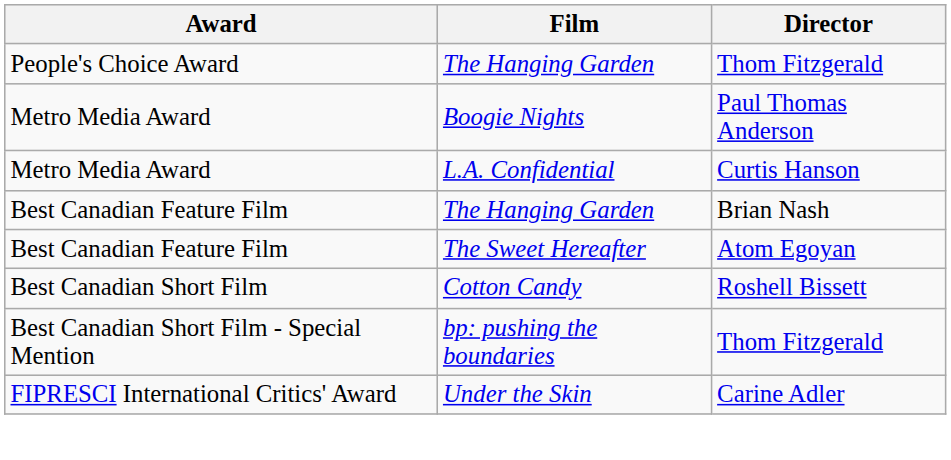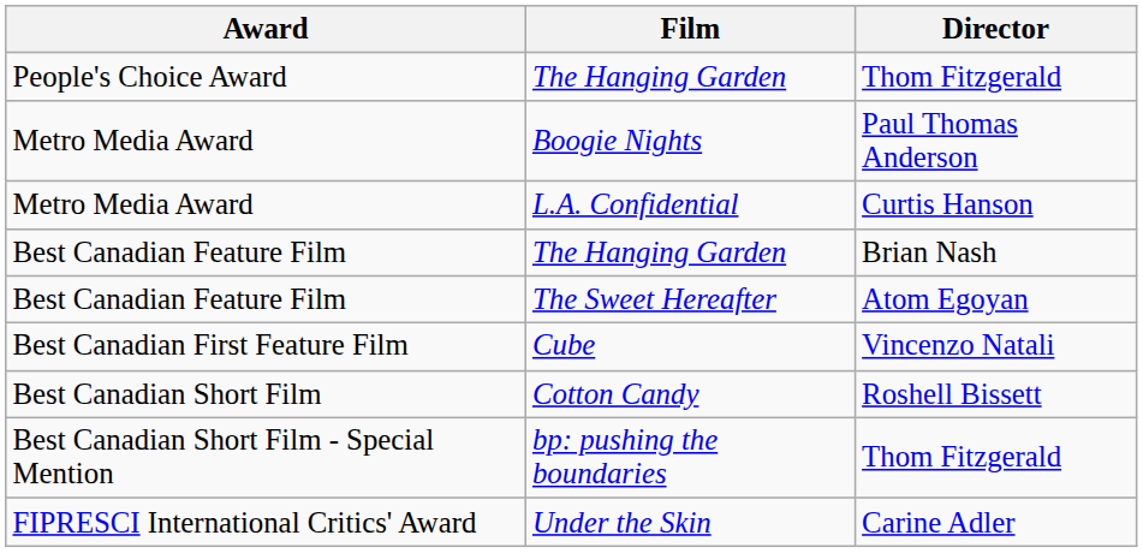 <table class="wikitable">
 <tr>
 <th>Award</th>
 <th>Film</th>
 <th>Director</th>
 </tr>
 <tr>
 <td>People's Choice Award</td>
 <td><em><a href='#'>The Hanging Garden</a></em></td>
 <td><a href='#'>Thom Fitzgerald</a></td>
 </tr>
 <tr>
 <td>Metro Media Award</td>
 <td><em><a href='#'>Boogie Nights</a></em></td>
 <td><a href='#'>Paul Thomas Anderson</a></td>
 </tr>
 <tr>
 <td>Metro Media Award</td>
 <td><em><a href='#'>L.A. Confidential</a></em></td>
 <td><a href='#'>Curtis Hanson</a></td>
 </tr>
 <tr>
 <td>Best Canadian Feature Film</td>
 <td><em><a href='#'>The Hanging Garden</a></em></td>
 <td>Brian Nash</td>
 </tr>
 <tr>
 <td>Best Canadian Feature Film</td>
 <td><em><a href='#'>The Sweet Hereafter</a></em></td>
 <td><a href='#'>Atom Egoyan</a></td>
 </tr>
 <tr>
+<td>Best Canadian First Feature Film</td>
+<td><em><a href='#'>Cube</a></em></td>
+<td><a href='#'>Vincenzo Natali</a></td>
+</tr>
+<tr>
 <td>Best Canadian Short Film</td>
 <td><em><a href='#'>Cotton Candy</a></em></td>
 <td><a href='#'>Roshell Bissett</a></td>
 </tr>
 <tr>
 <td>Best Canadian Short Film - Special Mention</td>
 <td><em><a href='#'>bp: pushing the boundaries</a></em></td>
 <td><a href='#'>Thom Fitzgerald</a></td>
 </tr>
 <tr>
 <td><a href='#'>FIPRESCI</a> International Critics' Award</td>
 <td><em><a href='#'>Under the Skin</a></em></td>
 <td><a href='#'>Carine Adler</a></td>
 </tr>
 </table>
